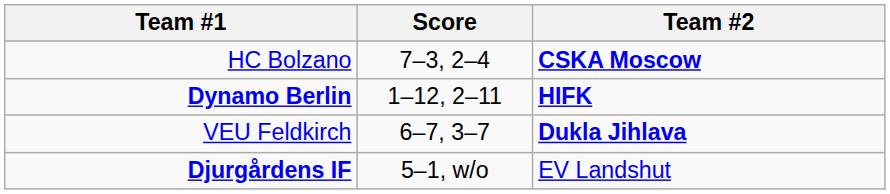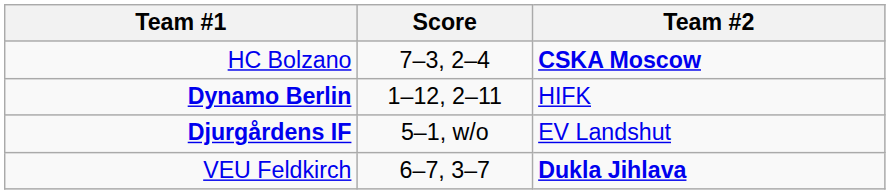 <table class="wikitable" style="text-align: center;">
 <tr>
 <th width=22%>Team #1</th>
 <th width=11%>Score</th>
 <th width=22%>Team #2</th>
 </tr>
 <tr>
 <td style="text-align: right;"><a href='#'>HC Bolzano</a> </td>
 <td>7–3, 2–4</td>
 <td style="text-align: left;"> <strong><a href='#'>CSKA Moscow</a></strong></td>
 </tr>
 <tr>
 <td style="text-align: right;"><strong><a href='#'>Dynamo Berlin</a></strong> </td>
 <td>1–12, 2–11</td>
-<td style="text-align: left;"><strong> <a href='#'>HIFK</a></strong></td>
+<td style="text-align: left;"> <a href='#'>HIFK</a></td>
+</tr>
+<tr>
+<td style="text-align: right;"><strong><a href='#'>Djurgårdens IF</a></strong> </td>
+<td>5–1, w/o</td>
+<td style="text-align: left;"> <a href='#'>EV Landshut</a></td>
 </tr>
 <tr>
 <td style="text-align: right;"><a href='#'>VEU Feldkirch</a> </td>
 <td>6–7, 3–7</td>
 <td style="text-align: left;"> <strong><a href='#'>Dukla Jihlava</a></strong></td>
 </tr>
-<tr>
-<td style="text-align: right;"><strong><a href='#'>Djurgårdens IF</a></strong> </td>
-<td>5–1, w/o</td>
-<td style="text-align: left;"> <a href='#'>EV Landshut</a></td>
-</tr>
 </table>
